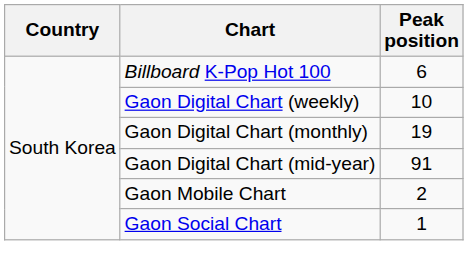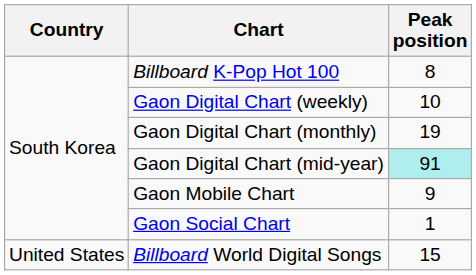 <table class="wikitable sortable">
 <tr>
 <th>Country</th>
 <th>Chart</th>
 <th>Peak<br>position</th>
 </tr>
 <tr>
 <td rowspan="6">South Korea</td>
 <td><em>Billboard</em> <a href='#'>K-Pop Hot 100</a></td>
-<td align="center">6</td>
+<td align="center">8</td>
 </tr>
 <tr>
 <td><a href='#'>Gaon Digital Chart</a> (weekly)</td>
 <td align="center">10</td>
 </tr>
 <tr>
 <td>Gaon Digital Chart (monthly)</td>
 <td align="center">19</td>
 </tr>
 <tr>
 <td>Gaon Digital Chart (mid-year)</td>
-<td align="center">91</td>
+<td align="center" style="background: paleturquoise;">91</td>
 </tr>
 <tr>
 <td>Gaon Mobile Chart</td>
-<td align="center">2</td>
+<td align="center">9</td>
 </tr>
 <tr>
 <td><a href='#'>Gaon Social Chart</a></td>
 <td align="center">1</td>
 </tr>
+<tr>
+<td>United States</td>
+<td><em><a href='#'>Billboard</a></em> World Digital Songs</td>
+<td align="center">15</td>
+</tr>
 </table>
